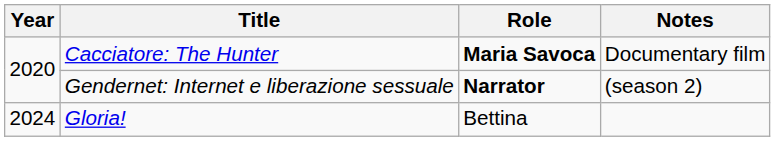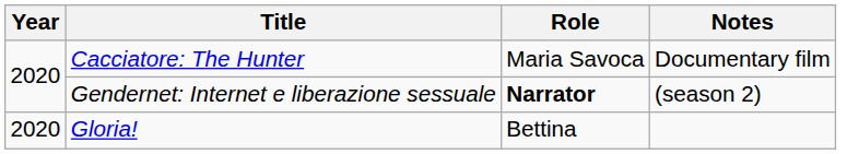 <table class="wikitable plainrowheaders sortable">
 <tr>
 <th scope="col">Year</th>
 <th scope="col">Title</th>
 <th scope="col">Role</th>
 <th scope="col" class="unsortable">Notes</th>
 </tr>
 <tr>
 <td rowspan="2">2020</td>
 <td><em><a href='#'>Cacciatore: The Hunter</a></em></td>
-<td><strong>Maria Savoca</strong></td>
+<td>Maria Savoca</td>
 <td>Documentary film</td>
 </tr>
 <tr>
 <td><em>Gendernet: Internet e liberazione sessuale</em></td>
 <td><strong>Narrator</strong></td>
 <td> (season 2)</td>
 </tr>
 <tr>
-<td>2024</td>
+<td>2020</td>
 <td><em><a href='#'>Gloria!</a></em></td>
 <td>Bettina</td>
 <td></td>
 </tr>
 </table>
